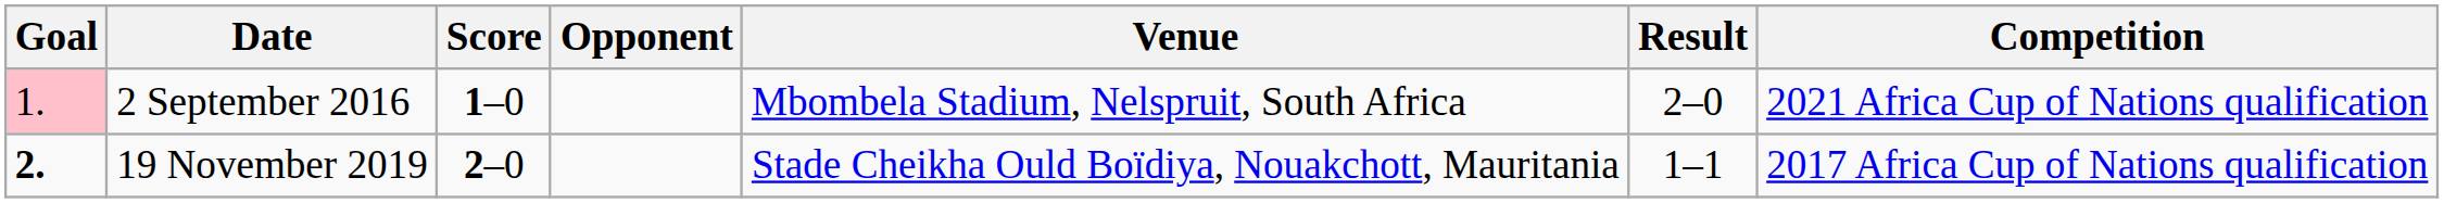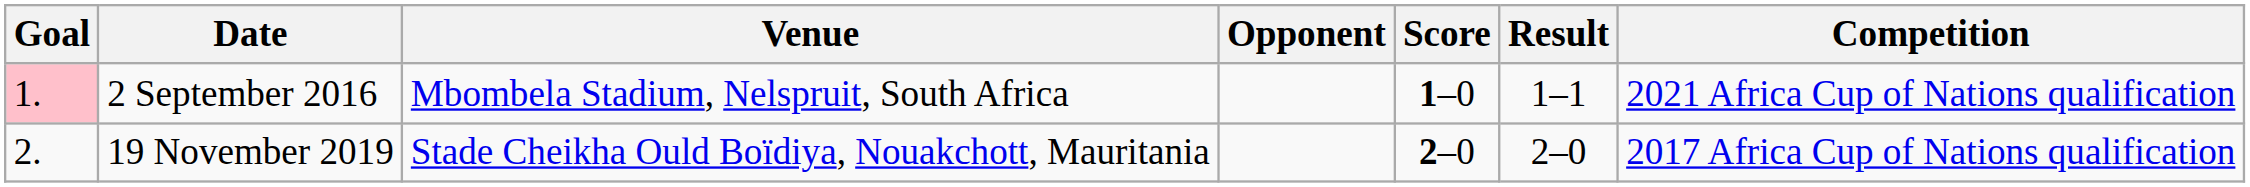 <table class="wikitable plainrowheaders sortable">
 <tr>
 <th>Goal</th>
 <th>Date</th>
+<th>Venue</th>
+<th>Opponent</th>
 <th>Score</th>
-<th>Opponent</th>
-<th>Venue</th>
 <th>Result</th>
 <th>Competition</th>
 </tr>
 <tr>
 <td style="background: pink;">1.</td>
 <td>2 September 2016</td>
+<td><a href='#'>Mbombela Stadium</a>, <a href='#'>Nelspruit</a>, South Africa</td>
+<td></td>
 <td align=center><strong>1</strong>–0</td>
-<td></td>
-<td><a href='#'>Mbombela Stadium</a>, <a href='#'>Nelspruit</a>, South Africa</td>
-<td align=center>2–0</td>
+<td align=center>1–1</td>
 <td><a href='#'>2021 Africa Cup of Nations qualification</a></td>
 </tr>
 <tr>
-<td><strong>2.</strong></td>
+<td>2.</td>
 <td>19 November 2019</td>
+<td><a href='#'>Stade Cheikha Ould Boïdiya</a>, <a href='#'>Nouakchott</a>, Mauritania</td>
+<td></td>
 <td align=center><strong>2</strong>–0</td>
-<td></td>
-<td><a href='#'>Stade Cheikha Ould Boïdiya</a>, <a href='#'>Nouakchott</a>, Mauritania</td>
-<td align=center>1–1</td>
+<td align=center>2–0</td>
 <td><a href='#'>2017 Africa Cup of Nations qualification</a></td>
 </tr>
 </table>
